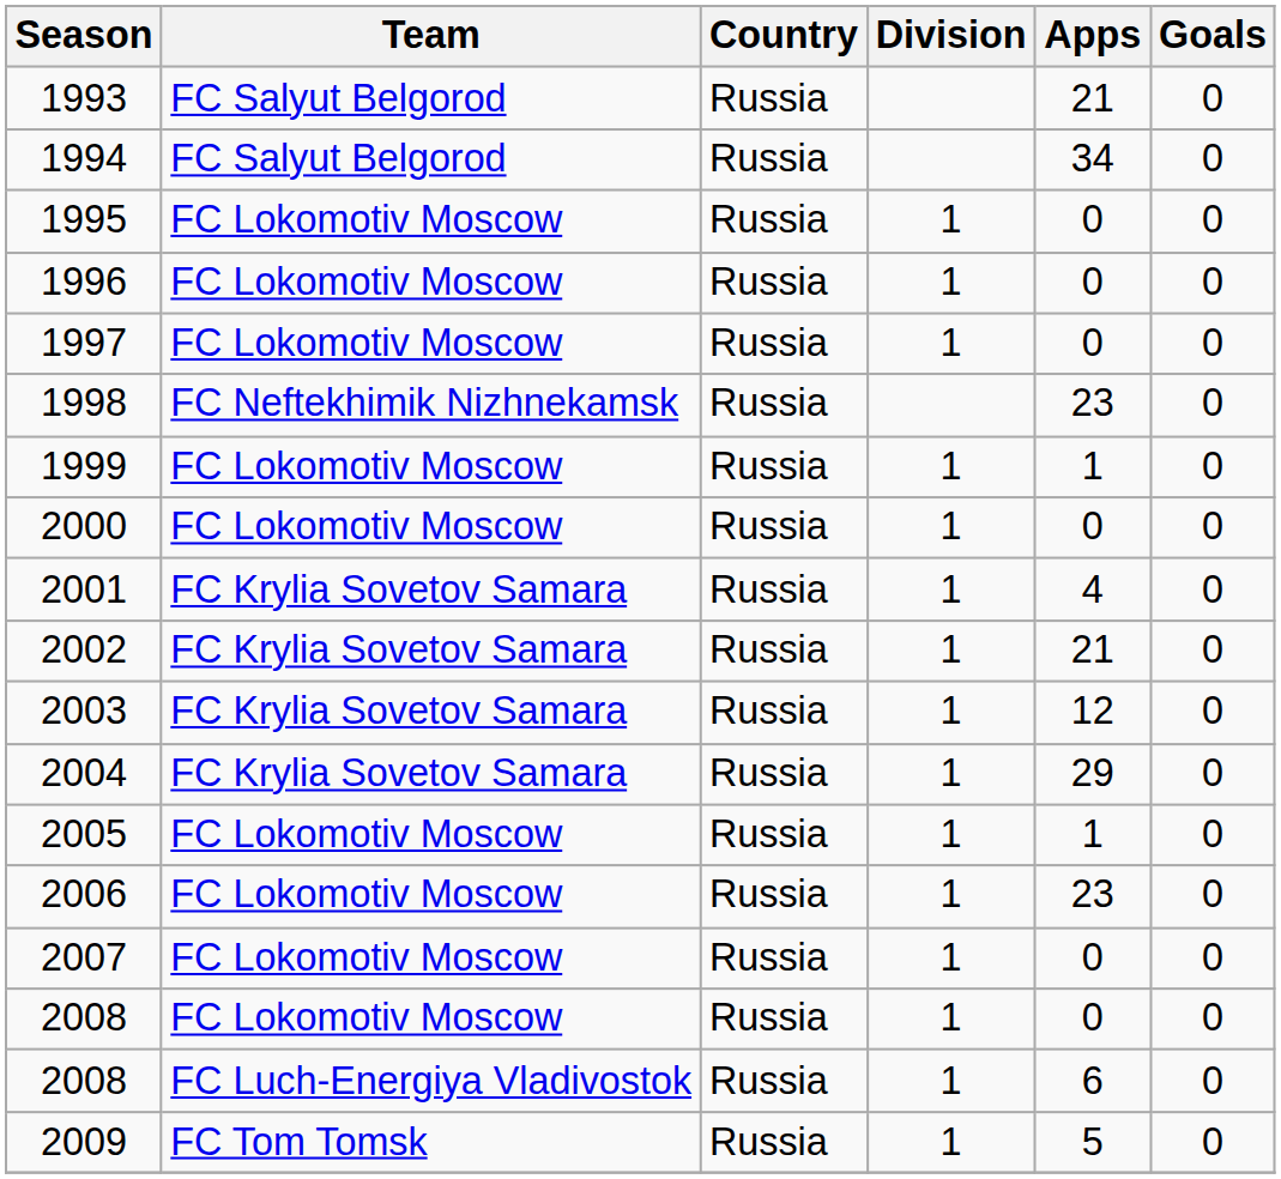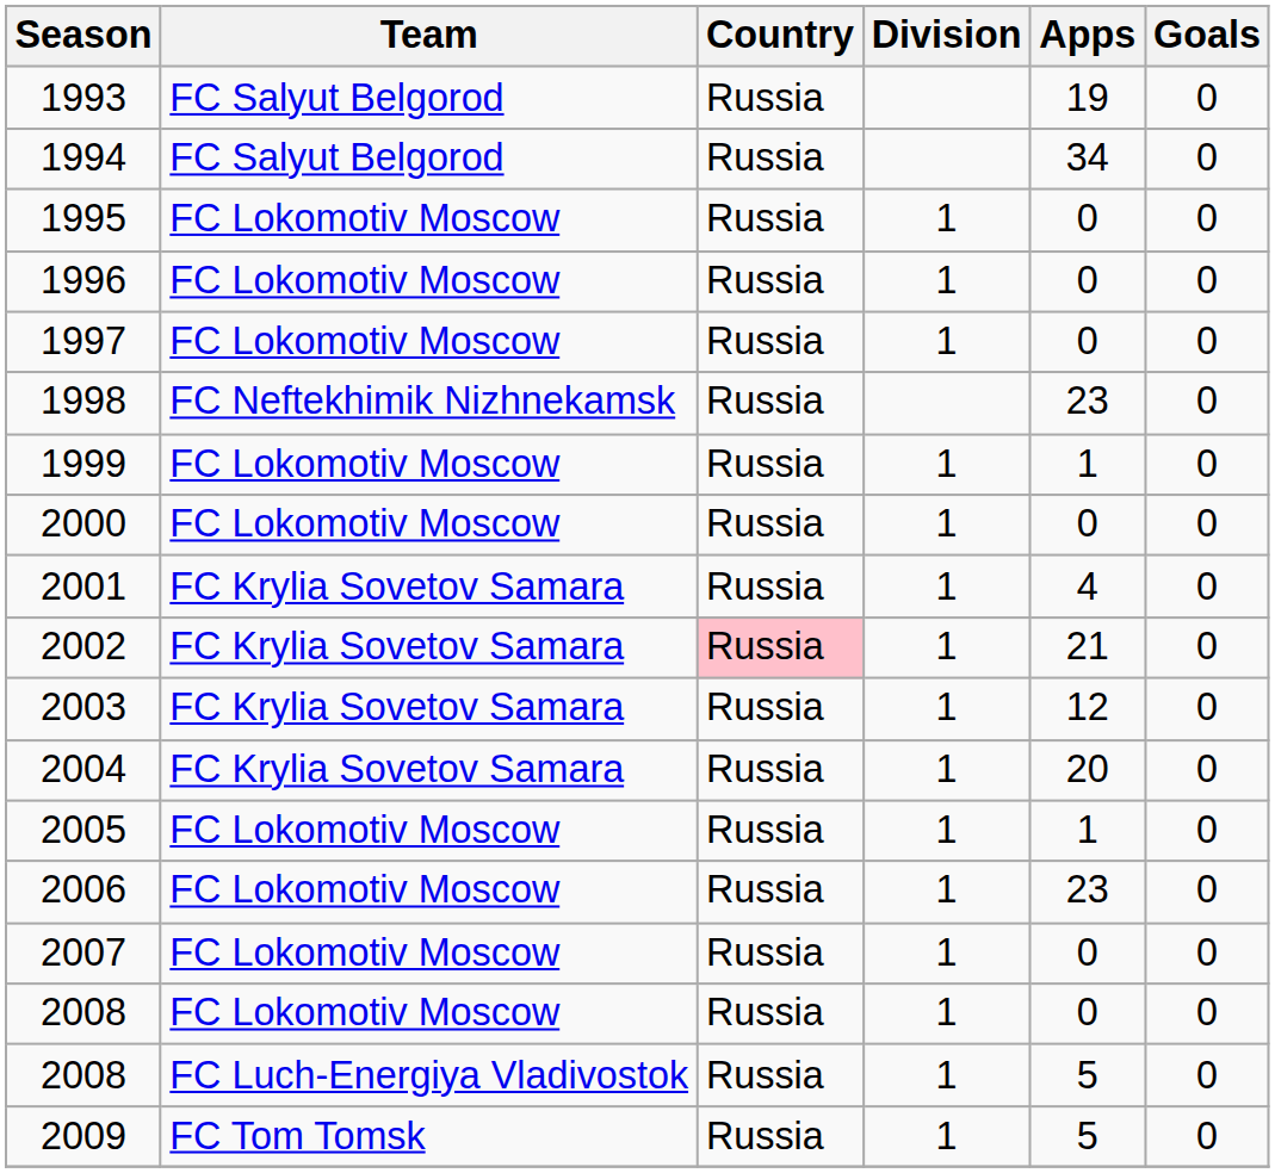 <table class="wikitable" style="text-align: center;">
 <tr>
 <th>Season</th>
 <th>Team</th>
 <th>Country</th>
 <th>Division</th>
 <th>Apps</th>
 <th>Goals</th>
 </tr>
 <tr>
 <td>1993</td>
 <td align="left"><a href='#'>FC Salyut Belgorod</a></td>
 <td align="left">Russia</td>
 <td></td>
-<td>21</td>
+<td>19</td>
 <td>0</td>
 </tr>
 <tr>
 <td>1994</td>
 <td align="left"><a href='#'>FC Salyut Belgorod</a></td>
 <td align="left">Russia</td>
 <td></td>
 <td>34</td>
 <td>0</td>
 </tr>
 <tr>
 <td>1995</td>
 <td align="left"><a href='#'>FC Lokomotiv Moscow</a></td>
 <td align="left">Russia</td>
 <td>1</td>
 <td>0</td>
 <td>0</td>
 </tr>
 <tr>
 <td>1996</td>
 <td align="left"><a href='#'>FC Lokomotiv Moscow</a></td>
 <td align="left">Russia</td>
 <td>1</td>
 <td>0</td>
 <td>0</td>
 </tr>
 <tr>
 <td>1997</td>
 <td align="left"><a href='#'>FC Lokomotiv Moscow</a></td>
 <td align="left">Russia</td>
 <td>1</td>
 <td>0</td>
 <td>0</td>
 </tr>
 <tr>
 <td>1998</td>
 <td align="left"><a href='#'>FC Neftekhimik Nizhnekamsk</a></td>
 <td align="left">Russia</td>
 <td></td>
 <td>23</td>
 <td>0</td>
 </tr>
 <tr>
 <td>1999</td>
 <td align="left"><a href='#'>FC Lokomotiv Moscow</a></td>
 <td align="left">Russia</td>
 <td>1</td>
 <td>1</td>
 <td>0</td>
 </tr>
 <tr>
 <td>2000</td>
 <td align="left"><a href='#'>FC Lokomotiv Moscow</a></td>
 <td align="left">Russia</td>
 <td>1</td>
 <td>0</td>
 <td>0</td>
 </tr>
 <tr>
 <td>2001</td>
 <td align="left"><a href='#'>FC Krylia Sovetov Samara</a></td>
 <td align="left">Russia</td>
 <td>1</td>
 <td>4</td>
 <td>0</td>
 </tr>
 <tr>
 <td>2002</td>
 <td align="left"><a href='#'>FC Krylia Sovetov Samara</a></td>
-<td align="left">Russia</td>
+<td align="left" style="background: pink;">Russia</td>
 <td>1</td>
 <td>21</td>
 <td>0</td>
 </tr>
 <tr>
 <td>2003</td>
 <td align="left"><a href='#'>FC Krylia Sovetov Samara</a></td>
 <td align="left">Russia</td>
 <td>1</td>
 <td>12</td>
 <td>0</td>
 </tr>
 <tr>
 <td>2004</td>
 <td align="left"><a href='#'>FC Krylia Sovetov Samara</a></td>
 <td align="left">Russia</td>
 <td>1</td>
-<td>29</td>
+<td>20</td>
 <td>0</td>
 </tr>
 <tr>
 <td>2005</td>
 <td align="left"><a href='#'>FC Lokomotiv Moscow</a></td>
 <td align="left">Russia</td>
 <td>1</td>
 <td>1</td>
 <td>0</td>
 </tr>
 <tr>
 <td>2006</td>
 <td align="left"><a href='#'>FC Lokomotiv Moscow</a></td>
 <td align="left">Russia</td>
 <td>1</td>
 <td>23</td>
 <td>0</td>
 </tr>
 <tr>
 <td>2007</td>
 <td align="left"><a href='#'>FC Lokomotiv Moscow</a></td>
 <td align="left">Russia</td>
 <td>1</td>
 <td>0</td>
 <td>0</td>
 </tr>
 <tr>
 <td>2008</td>
 <td align="left"><a href='#'>FC Lokomotiv Moscow</a></td>
 <td align="left">Russia</td>
 <td>1</td>
 <td>0</td>
 <td>0</td>
 </tr>
 <tr>
 <td>2008</td>
 <td align="left"><a href='#'>FC Luch-Energiya Vladivostok</a></td>
 <td align="left">Russia</td>
 <td>1</td>
-<td>6</td>
+<td>5</td>
 <td>0</td>
 </tr>
 <tr>
 <td>2009</td>
 <td align="left"><a href='#'>FC Tom Tomsk</a></td>
 <td align="left">Russia</td>
 <td>1</td>
 <td>5</td>
 <td>0</td>
 </tr>
 <tr>
 </tr>
 </table>
